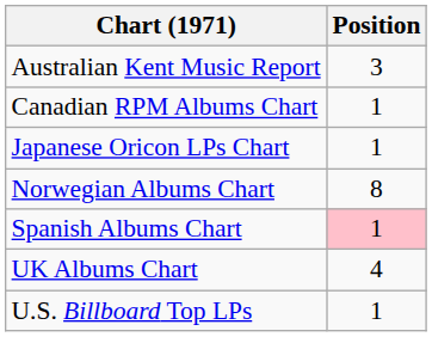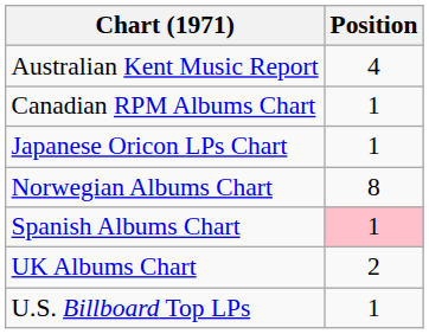 <table class="wikitable sortable" style="text-align:center;">
 <tr>
 <th>Chart (1971)</th>
 <th>Position</th>
 </tr>
 <tr>
 <td align="left">Australian <a href='#'>Kent Music Report</a></td>
-<td>3</td>
+<td>4</td>
 </tr>
 <tr>
 <td align="left">Canadian <a href='#'>RPM Albums Chart</a></td>
 <td>1</td>
 </tr>
 <tr>
 <td align="left"><a href='#'>Japanese Oricon LPs Chart</a></td>
 <td>1</td>
 </tr>
 <tr>
 <td align="left"><a href='#'>Norwegian Albums Chart</a></td>
 <td>8</td>
 </tr>
 <tr>
 <td align="left"><a href='#'>Spanish Albums Chart</a></td>
 <td style="background: pink;">1</td>
 </tr>
 <tr>
 <td align="left"><a href='#'>UK Albums Chart</a></td>
-<td>4</td>
+<td>2</td>
 </tr>
 <tr>
 <td align="left">U.S. <a href='#'><em>Billboard</em> Top LPs</a></td>
 <td>1</td>
 </tr>
 </table>
